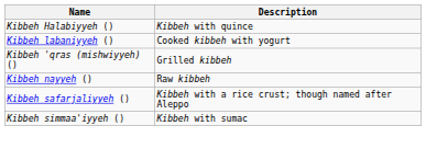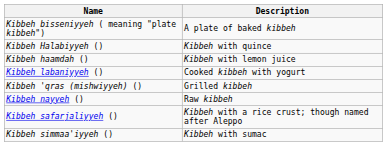 <table class="wikitable">
 <tr>
 <th>Name</th>
 <th>Description</th>
 </tr>
 <tr>
+<td><em>Kibbeh bisseniyyeh</em> ( meaning "plate <em>kibbeh</em>")</td>
+<td>A plate of baked <em>kibbeh</em></td>
+</tr>
+<tr>
 <td><em>Kibbeh Halabiyyeh</em> ()</td>
 <td><em>Kibbeh</em> with quince</td>
+</tr>
+<tr>
+<td><em>Kibbeh haamdah</em> ()</td>
+<td><em>Kibbeh</em> with lemon juice</td>
 </tr>
 <tr>
 <td><em><a href='#'>Kibbeh labaniyyeh</a></em> ()</td>
 <td>Cooked <em>kibbeh</em> with yogurt</td>
 </tr>
 <tr>
 <td><em>Kibbeh 'qras (mishwiyyeh)</em> ()</td>
 <td>Grilled <em>kibbeh</em></td>
 </tr>
 <tr>
 <td><em><a href='#'>Kibbeh nayyeh</a></em> ()</td>
 <td>Raw <em>kibbeh</em></td>
 </tr>
 <tr>
 <td><em><a href='#'>Kibbeh safarjaliyyeh</a></em> ()</td>
 <td><em>Kibbeh</em> with a rice crust; though named after Aleppo</td>
 </tr>
 <tr>
 <td><em>Kibbeh simmaa'iyyeh</em> ()</td>
 <td><em>Kibbeh</em> with sumac</td>
 </tr>
 </table>
